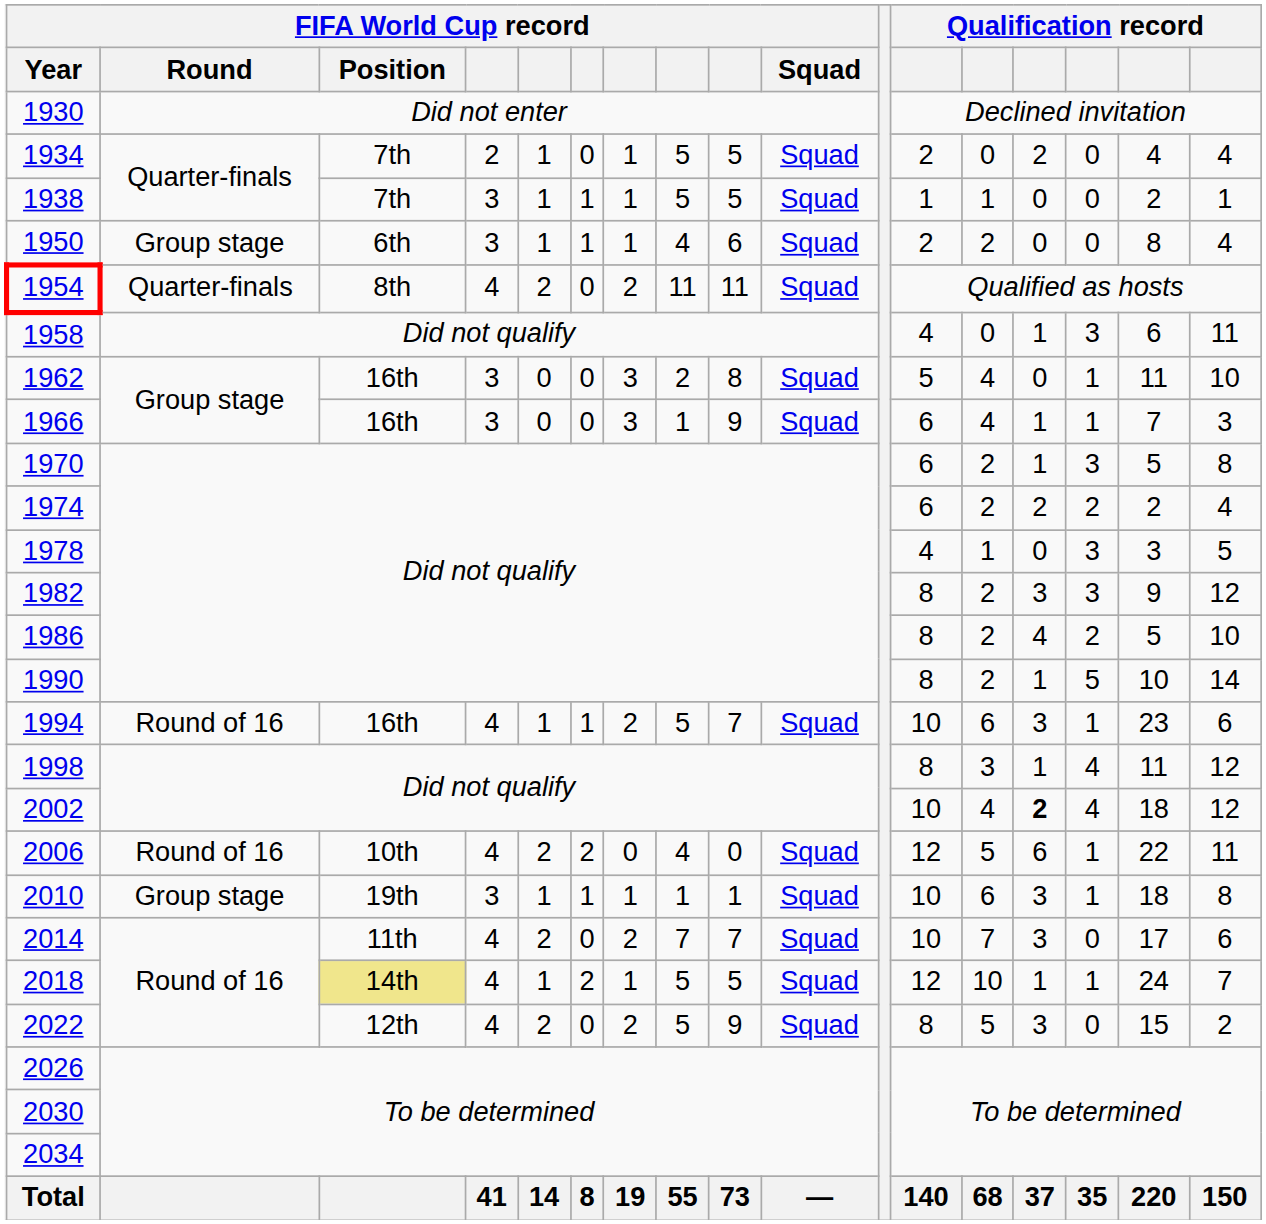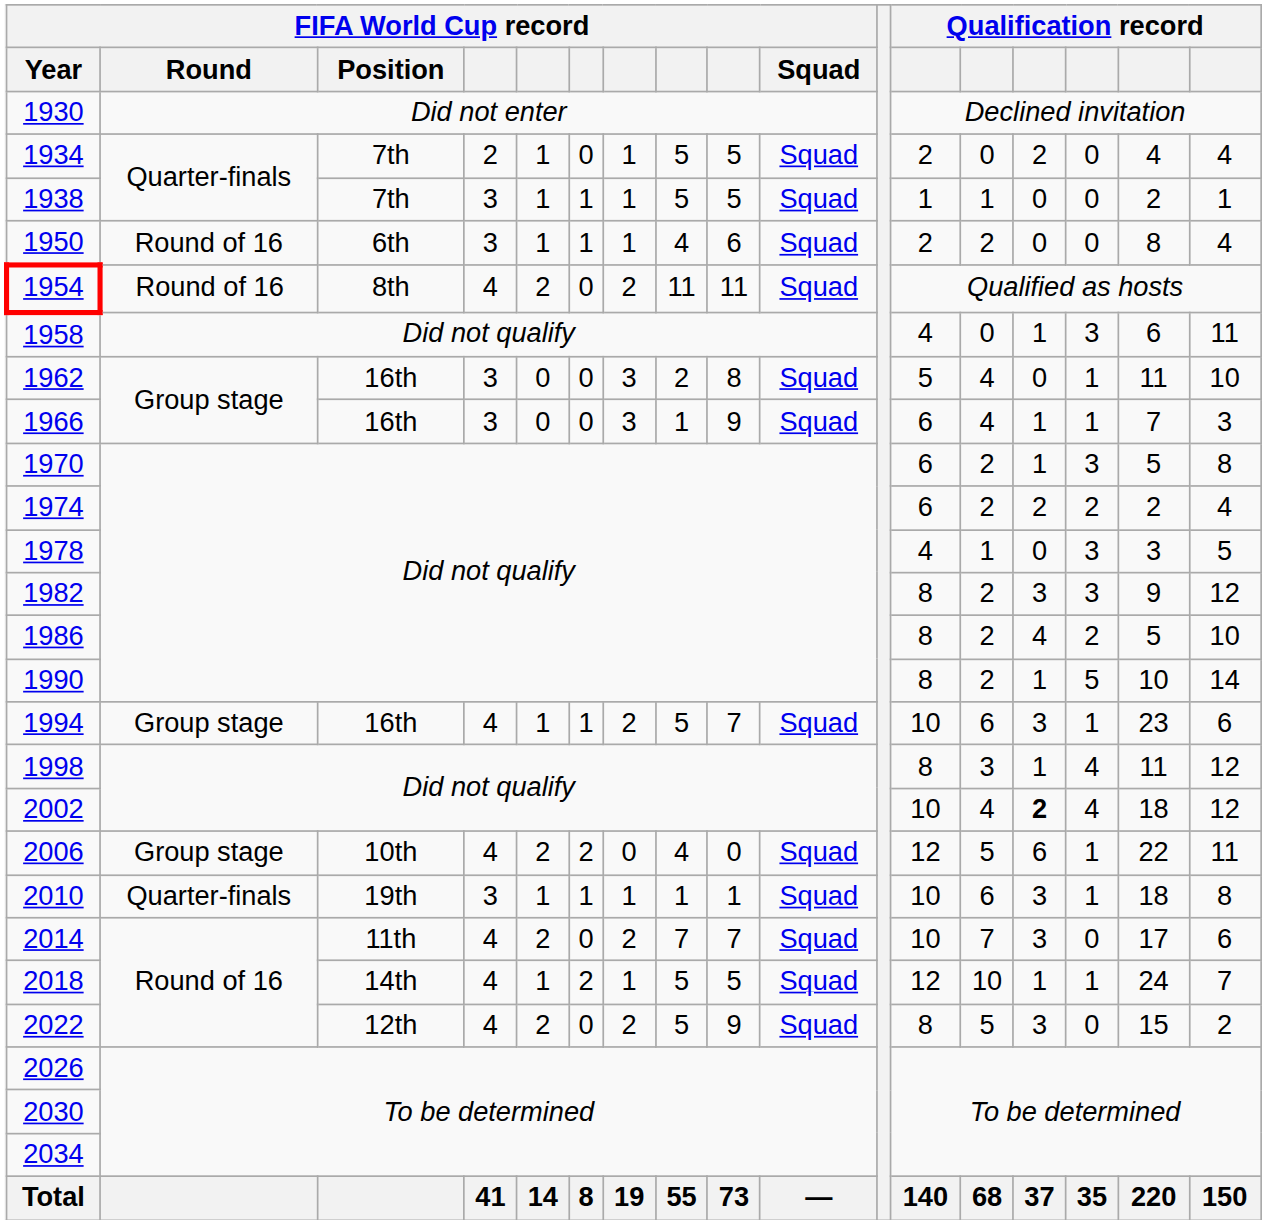 <table class="wikitable" style="text-align: center;">
 <tr>
 <th colspan="10"><a href='#'>FIFA World Cup</a> record</th>
 <th width=1% rowspan=28></th>
 <th colspan="7"><a href='#'>Qualification</a> record</th>
 </tr>
 <tr>
 <th>Year</th>
 <th>Round</th>
 <th>Position</th>
 <th></th>
 <th></th>
 <th></th>
 <th></th>
 <th></th>
 <th></th>
 <th>Squad</th>
 <th></th>
 <th></th>
 <th></th>
 <th></th>
 <th></th>
 <th></th>
 </tr>
 <tr>
 <td> <a href='#'>1930</a></td>
 <td colspan=9><em>Did not enter</em></td>
 <td colspan=7><em>Declined invitation</em></td>
 </tr>
 <tr>
 <td> <a href='#'>1934</a></td>
 <td rowspan=2>Quarter-finals</td>
 <td>7th</td>
 <td>2</td>
 <td>1</td>
 <td>0</td>
 <td>1</td>
 <td>5</td>
 <td>5</td>
 <td><a href='#'>Squad</a></td>
 <td>2</td>
 <td>0</td>
 <td>2</td>
 <td>0</td>
 <td>4</td>
 <td>4</td>
 </tr>
 <tr>
 <td> <a href='#'>1938</a></td>
 <td>7th</td>
 <td>3</td>
 <td>1</td>
 <td>1</td>
 <td>1</td>
 <td>5</td>
 <td>5</td>
 <td><a href='#'>Squad</a></td>
 <td>1</td>
 <td>1</td>
 <td>0</td>
 <td>0</td>
 <td>2</td>
 <td>1</td>
 </tr>
 <tr>
 <td> <a href='#'>1950</a></td>
-<td>Group stage</td>
+<td>Round of 16</td>
 <td>6th</td>
 <td>3</td>
 <td>1</td>
 <td>1</td>
 <td>1</td>
 <td>4</td>
 <td>6</td>
 <td><a href='#'>Squad</a></td>
 <td>2</td>
 <td>2</td>
 <td>0</td>
 <td>0</td>
 <td>8</td>
 <td>4</td>
 </tr>
 <tr>
 <td style="border: 3px solid red"> <a href='#'>1954</a></td>
-<td>Quarter-finals</td>
+<td>Round of 16</td>
 <td>8th</td>
 <td>4</td>
 <td>2</td>
 <td>0</td>
 <td>2</td>
 <td>11</td>
 <td>11</td>
 <td><a href='#'>Squad</a></td>
 <td colspan=7><em>Qualified as hosts</em></td>
 </tr>
 <tr>
 <td> <a href='#'>1958</a></td>
 <td colspan=9><em>Did not qualify</em></td>
 <td>4</td>
 <td>0</td>
 <td>1</td>
 <td>3</td>
 <td>6</td>
 <td>11</td>
 </tr>
 <tr>
 <td> <a href='#'>1962</a></td>
 <td rowspan=2>Group stage</td>
 <td>16th</td>
 <td>3</td>
 <td>0</td>
 <td>0</td>
 <td>3</td>
 <td>2</td>
 <td>8</td>
 <td><a href='#'>Squad</a></td>
 <td>5</td>
 <td>4</td>
 <td>0</td>
 <td>1</td>
 <td>11</td>
 <td>10</td>
 </tr>
 <tr>
 <td> <a href='#'>1966</a></td>
 <td>16th</td>
 <td>3</td>
 <td>0</td>
 <td>0</td>
 <td>3</td>
 <td>1</td>
 <td>9</td>
 <td><a href='#'>Squad</a></td>
 <td>6</td>
 <td>4</td>
 <td>1</td>
 <td>1</td>
 <td>7</td>
 <td>3</td>
 </tr>
 <tr>
 <td> <a href='#'>1970</a></td>
 <td colspan=9 rowspan=6><em>Did not qualify</em></td>
 <td>6</td>
 <td>2</td>
 <td>1</td>
 <td>3</td>
 <td>5</td>
 <td>8</td>
 </tr>
 <tr>
 <td> <a href='#'>1974</a></td>
 <td>6</td>
 <td>2</td>
 <td>2</td>
 <td>2</td>
 <td>2</td>
 <td>4</td>
 </tr>
 <tr>
 <td> <a href='#'>1978</a></td>
 <td>4</td>
 <td>1</td>
 <td>0</td>
 <td>3</td>
 <td>3</td>
 <td>5</td>
 </tr>
 <tr>
 <td> <a href='#'>1982</a></td>
 <td>8</td>
 <td>2</td>
 <td>3</td>
 <td>3</td>
 <td>9</td>
 <td>12</td>
 </tr>
 <tr>
 <td> <a href='#'>1986</a></td>
 <td>8</td>
 <td>2</td>
 <td>4</td>
 <td>2</td>
 <td>5</td>
 <td>10</td>
 </tr>
 <tr>
 <td> <a href='#'>1990</a></td>
 <td>8</td>
 <td>2</td>
 <td>1</td>
 <td>5</td>
 <td>10</td>
 <td>14</td>
 </tr>
 <tr>
 <td> <a href='#'>1994</a></td>
-<td>Round of 16</td>
+<td>Group stage</td>
 <td>16th</td>
 <td>4</td>
 <td>1</td>
 <td>1</td>
 <td>2</td>
 <td>5</td>
 <td>7</td>
 <td><a href='#'>Squad</a></td>
 <td>10</td>
 <td>6</td>
 <td>3</td>
 <td>1</td>
 <td>23</td>
 <td>6</td>
 </tr>
 <tr>
 <td> <a href='#'>1998</a></td>
 <td colspan=9 rowspan=2><em>Did not qualify</em></td>
 <td>8</td>
 <td>3</td>
 <td>1</td>
 <td>4</td>
 <td>11</td>
 <td>12</td>
 </tr>
 <tr>
 <td>  <a href='#'>2002</a></td>
 <td>10</td>
 <td>4</td>
 <td><strong>2</strong></td>
 <td>4</td>
 <td>18</td>
 <td>12</td>
 </tr>
 <tr>
 <td> <a href='#'>2006</a></td>
-<td>Round of 16</td>
+<td>Group stage</td>
 <td>10th</td>
 <td>4</td>
 <td>2</td>
 <td>2</td>
 <td>0</td>
 <td>4</td>
 <td>0</td>
 <td><a href='#'>Squad</a></td>
 <td>12</td>
 <td>5</td>
 <td>6</td>
 <td>1</td>
 <td>22</td>
 <td>11</td>
 </tr>
 <tr>
 <td> <a href='#'>2010</a></td>
-<td>Group stage</td>
+<td>Quarter-finals</td>
 <td>19th</td>
 <td>3</td>
 <td>1</td>
 <td>1</td>
 <td>1</td>
 <td>1</td>
 <td>1</td>
 <td><a href='#'>Squad</a></td>
 <td>10</td>
 <td>6</td>
 <td>3</td>
 <td>1</td>
 <td>18</td>
 <td>8</td>
 </tr>
 <tr>
 <td> <a href='#'>2014</a></td>
 <td rowspan=3>Round of 16</td>
 <td>11th</td>
 <td>4</td>
 <td>2</td>
 <td>0</td>
 <td>2</td>
 <td>7</td>
 <td>7</td>
 <td><a href='#'>Squad</a></td>
 <td>10</td>
 <td>7</td>
 <td>3</td>
 <td>0</td>
 <td>17</td>
 <td>6</td>
 </tr>
 <tr>
 <td> <a href='#'>2018</a></td>
-<td style="background: khaki;">14th</td>
+<td>14th</td>
 <td>4</td>
 <td>1</td>
 <td>2</td>
 <td>1</td>
 <td>5</td>
 <td>5</td>
 <td><a href='#'>Squad</a></td>
 <td>12</td>
 <td>10</td>
 <td>1</td>
 <td>1</td>
 <td>24</td>
 <td>7</td>
 </tr>
 <tr>
 <td> <a href='#'>2022</a></td>
 <td>12th</td>
 <td>4</td>
 <td>2</td>
 <td>0</td>
 <td>2</td>
 <td>5</td>
 <td>9</td>
 <td><a href='#'>Squad</a></td>
 <td>8</td>
 <td>5</td>
 <td>3</td>
 <td>0</td>
 <td>15</td>
 <td>2</td>
 </tr>
 <tr>
 <td>   <a href='#'>2026</a></td>
 <td colspan=9 rowspan=3><em>To be determined</em></td>
 <td colspan=7 rowspan=3><em>To be determined</em></td>
 </tr>
 <tr>
 <td>   <a href='#'>2030</a></td>
 </tr>
 <tr>
 <td> <a href='#'>2034</a></td>
 </tr>
 <tr>
 <th>Total</th>
 <th></th>
 <th></th>
 <th>41</th>
 <th>14</th>
 <th>8</th>
 <th>19</th>
 <th>55</th>
 <th>73</th>
 <th>—</th>
 <th>140</th>
 <th>68</th>
 <th>37</th>
 <th>35</th>
 <th>220</th>
 <th>150</th>
 </tr>
 </table>
